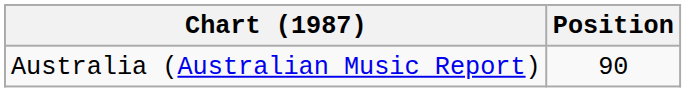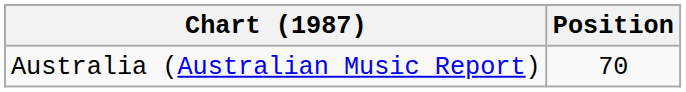 <table class="wikitable">
 <tr>
 <th>Chart (1987)</th>
 <th>Position</th>
 </tr>
 <tr>
 <td align="left">Australia (<a href='#'>Australian Music Report</a>)</td>
-<td align="center">90</td>
+<td align="center">70</td>
 </tr>
 </table>
